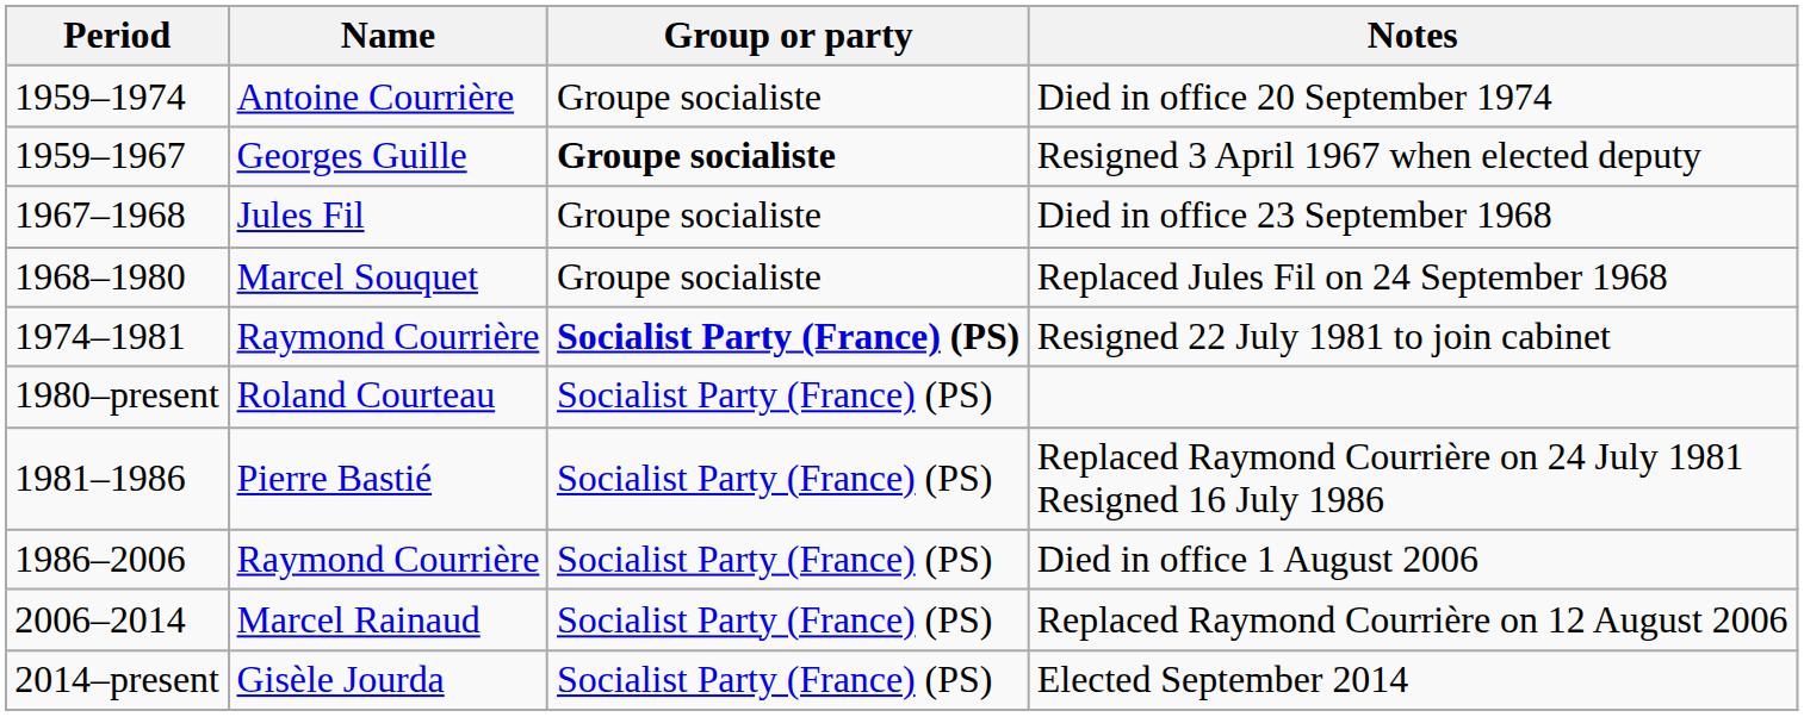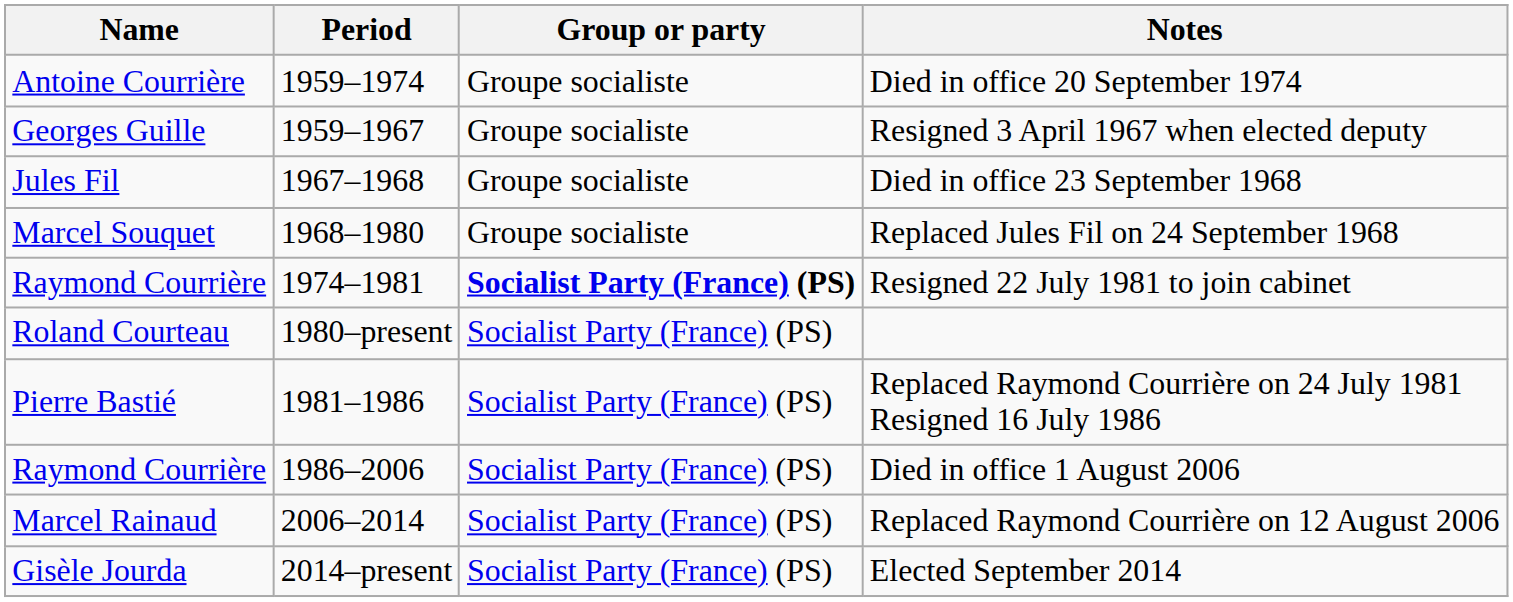 <table class="wikitable sortable">
 <tr>
+<th>Name</th>
 <th>Period</th>
-<th>Name</th>
 <th>Group or party</th>
 <th>Notes</th>
 </tr>
 <tr>
+<td><a href='#'>Antoine Courrière</a></td>
 <td>1959–1974</td>
-<td><a href='#'>Antoine Courrière</a></td>
 <td>Groupe socialiste</td>
 <td>Died in office 20 September 1974</td>
 </tr>
 <tr>
+<td><a href='#'>Georges Guille</a></td>
 <td>1959–1967</td>
-<td><a href='#'>Georges Guille</a></td>
-<td><strong>Groupe socialiste</strong></td>
+<td>Groupe socialiste</td>
 <td>Resigned 3 April 1967 when elected deputy</td>
 </tr>
 <tr>
+<td><a href='#'>Jules Fil</a></td>
 <td>1967–1968</td>
-<td><a href='#'>Jules Fil</a></td>
 <td>Groupe socialiste</td>
 <td>Died in office 23 September 1968</td>
 </tr>
 <tr>
+<td><a href='#'>Marcel Souquet</a></td>
 <td>1968–1980</td>
-<td><a href='#'>Marcel Souquet</a></td>
 <td>Groupe socialiste</td>
 <td>Replaced Jules Fil on 24 September 1968</td>
 </tr>
 <tr>
+<td><a href='#'>Raymond Courrière</a></td>
 <td>1974–1981</td>
-<td><a href='#'>Raymond Courrière</a></td>
 <td><strong><a href='#'>Socialist Party (France)</a> (PS)</strong></td>
 <td>Resigned 22 July 1981 to join cabinet</td>
 </tr>
 <tr>
+<td><a href='#'>Roland Courteau</a></td>
 <td>1980–present</td>
-<td><a href='#'>Roland Courteau</a></td>
 <td><a href='#'>Socialist Party (France)</a> (PS)</td>
 <td></td>
 </tr>
 <tr>
+<td><a href='#'>Pierre Bastié</a></td>
 <td>1981–1986</td>
-<td><a href='#'>Pierre Bastié</a></td>
 <td><a href='#'>Socialist Party (France)</a> (PS)</td>
 <td>Replaced Raymond Courrière on 24 July 1981<br>Resigned 16 July 1986</td>
 </tr>
 <tr>
+<td><a href='#'>Raymond Courrière</a></td>
 <td>1986–2006</td>
-<td><a href='#'>Raymond Courrière</a></td>
 <td><a href='#'>Socialist Party (France)</a> (PS)</td>
 <td>Died in office 1 August 2006</td>
 </tr>
 <tr>
+<td><a href='#'>Marcel Rainaud</a></td>
 <td>2006–2014</td>
-<td><a href='#'>Marcel Rainaud</a></td>
 <td><a href='#'>Socialist Party (France)</a> (PS)</td>
 <td>Replaced Raymond Courrière on 12 August 2006</td>
 </tr>
 <tr>
+<td><a href='#'>Gisèle Jourda</a></td>
 <td>2014–present</td>
-<td><a href='#'>Gisèle Jourda</a></td>
 <td><a href='#'>Socialist Party (France)</a> (PS)</td>
 <td>Elected September 2014</td>
 </tr>
 </table>
